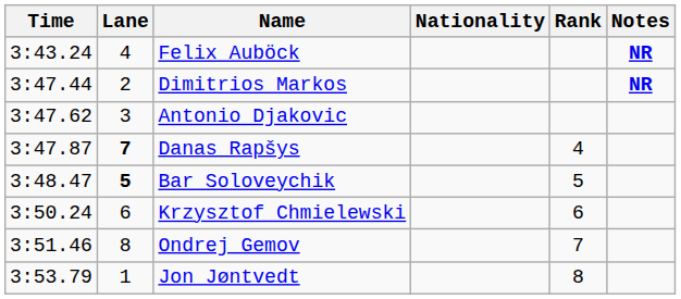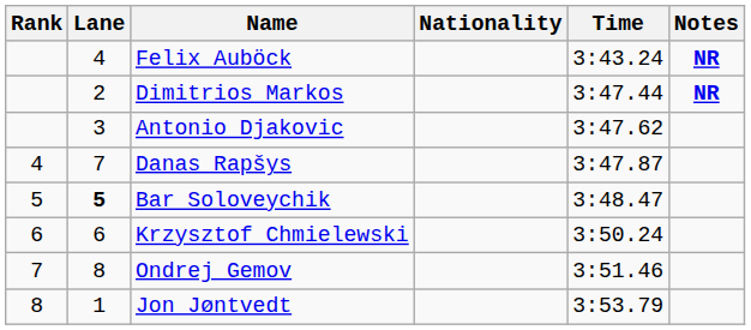 <table class="wikitable sortable" style="text-align:center">
 <tr>
-<th>Time</th>
+<th>Rank</th>
 <th>Lane</th>
 <th>Name</th>
 <th>Nationality</th>
-<th>Rank</th>
+<th>Time</th>
 <th>Notes</th>
 </tr>
 <tr>
-<td>3:43.24</td>
+<td></td>
 <td>4</td>
 <td align=left><a href='#'>Felix Auböck</a></td>
 <td align=left></td>
-<td></td>
+<td>3:43.24</td>
 <td><strong><a href='#'>NR</a></strong></td>
 </tr>
 <tr>
-<td>3:47.44</td>
+<td></td>
 <td>2</td>
 <td align=left><a href='#'>Dimitrios Markos</a></td>
 <td align=left></td>
-<td></td>
+<td>3:47.44</td>
 <td><strong><a href='#'>NR</a></strong></td>
 </tr>
 <tr>
-<td>3:47.62</td>
+<td></td>
 <td>3</td>
 <td align=left><a href='#'>Antonio Djakovic</a></td>
 <td align=left></td>
-<td></td>
+<td>3:47.62</td>
 <td></td>
 </tr>
 <tr>
-<td>3:47.87</td>
-<td><strong>7</strong></td>
+<td>4</td>
+<td>7</td>
 <td align=left><a href='#'>Danas Rapšys</a></td>
 <td align=left></td>
-<td>4</td>
+<td>3:47.87</td>
 <td></td>
 </tr>
 <tr>
-<td>3:48.47</td>
+<td>5</td>
 <td><strong>5</strong></td>
 <td align=left><a href='#'>Bar Soloveychik</a></td>
 <td align=left></td>
-<td>5</td>
+<td>3:48.47</td>
 <td></td>
 </tr>
 <tr>
-<td>3:50.24</td>
+<td>6</td>
 <td>6</td>
 <td align=left><a href='#'>Krzysztof Chmielewski</a></td>
 <td align=left></td>
-<td>6</td>
+<td>3:50.24</td>
 <td></td>
 </tr>
 <tr>
-<td>3:51.46</td>
+<td>7</td>
 <td>8</td>
 <td align=left><a href='#'>Ondrej Gemov</a></td>
 <td align=left></td>
-<td>7</td>
+<td>3:51.46</td>
 <td></td>
 </tr>
 <tr>
-<td>3:53.79</td>
+<td>8</td>
 <td>1</td>
 <td align=left><a href='#'>Jon Jøntvedt</a></td>
 <td align=left></td>
-<td>8</td>
+<td>3:53.79</td>
 <td></td>
 </tr>
 </table>
